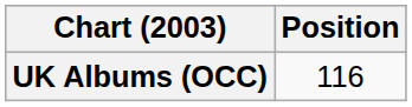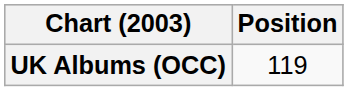 <table class="wikitable plainrowheaders">
 <tr>
 <th>Chart (2003)</th>
 <th>Position</th>
 </tr>
 <tr>
 <th scope="row">UK Albums (OCC)</th>
-<td align=center>116</td>
+<td align=center>119</td>
 </tr>
 </table>
